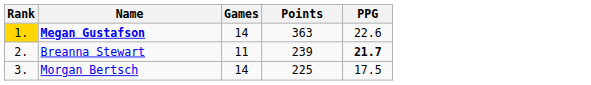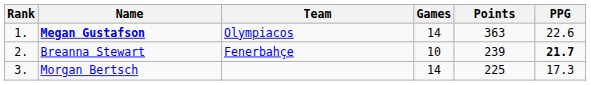 <table | class="wikitable" style="text-align: center;">
 <tr>
 <th>Rank</th>
 <th width=200>Name</th>
+<th width=210>Team</th>
 <th>Games</th>
 <th width=85>Points</th>
 <th width=50>PPG</th>
 </tr>
 <tr>
-<td style="background: gold;">1.</td>
+<td>1.</td>
 <td align="left"> <strong><a href='#'>Megan Gustafson</a></strong></td>
+<td align="left"> <a href='#'>Olympiacos</a></td>
 <td>14</td>
 <td>363</td>
 <td>22.6</td>
 </tr>
 <tr>
 <td>2.</td>
 <td align="left"> <a href='#'>Breanna Stewart</a></td>
-<td>11</td>
+<td align="left"> <a href='#'>Fenerbahçe</a></td>
+<td>10</td>
 <td>239</td>
 <td><strong>21.7</strong></td>
 </tr>
 <tr>
 <td>3.</td>
 <td align="left"> <a href='#'>Morgan Bertsch</a></td>
+<td align="left"></td>
 <td>14</td>
 <td>225</td>
-<td>17.5</td>
+<td>17.3</td>
 </tr>
 </table>
